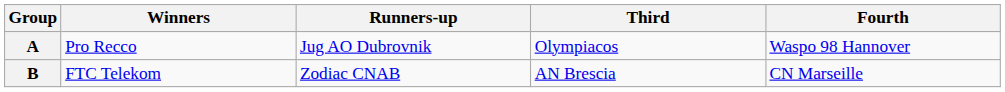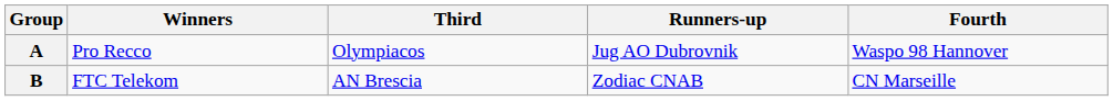 <table class="wikitable">
 <tr>
 <th>Group</th>
 <th width=210>Winners</th>
+<th width=210>Third</th>
 <th width=210>Runners-up</th>
-<th width=210>Third</th>
 <th width=210>Fourth</th>
 </tr>
 <tr>
 <th>A</th>
 <td> <a href='#'>Pro Recco</a></td>
+<td> <a href='#'>Olympiacos</a></td>
 <td> <a href='#'>Jug AO Dubrovnik</a></td>
-<td> <a href='#'>Olympiacos</a></td>
 <td> <a href='#'>Waspo 98 Hannover</a></td>
 </tr>
 <tr>
 <th>B</th>
 <td> <a href='#'>FTC Telekom</a></td>
+<td> <a href='#'>AN Brescia</a></td>
 <td> <a href='#'>Zodiac CNAB</a></td>
-<td> <a href='#'>AN Brescia</a></td>
 <td> <a href='#'>CN Marseille</a></td>
 </tr>
 </table>
